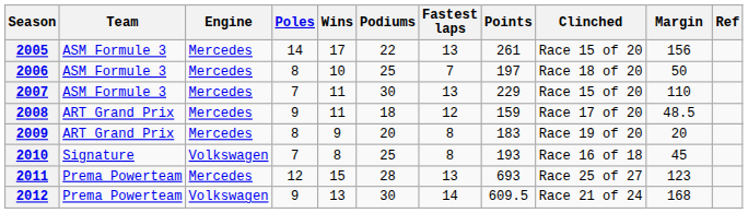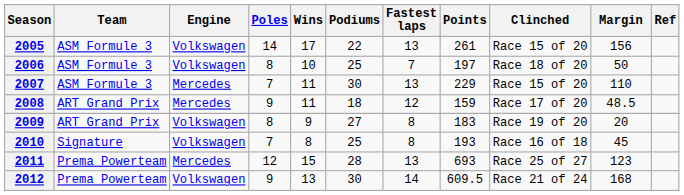 <table class="wikitable sortable" style="font-size:85%; text-align:center;">
 <tr>
 <th scope=col>Season</th>
 <th scope=col>Team</th>
 <th scope=col>Engine</th>
 <th scope=col><a href='#'>Poles</a></th>
 <th scope=col>Wins</th>
 <th scope=col>Podiums</th>
 <th scope=col width="40">Fastest laps</th>
 <th scope=col>Points</th>
 <th scope=col>Clinched</th>
 <th scope=col width="50">Margin</th>
 <th scope=col class=unsortable>Ref</th>
 </tr>
 <tr>
 <th><a href='#'>2005</a></th>
 <td align=left> <a href='#'>ASM Formule 3</a></td>
-<td align=left><a href='#'>Mercedes</a></td>
+<td align=left><a href='#'>Volkswagen</a></td>
 <td>14</td>
 <td>17</td>
 <td>22</td>
 <td>13</td>
 <td>261</td>
 <td>Race 15 of 20</td>
 <td>156</td>
 <td></td>
 </tr>
 <tr>
 <th><a href='#'>2006</a></th>
 <td align=left> <a href='#'>ASM Formule 3</a></td>
-<td align=left><a href='#'>Mercedes</a></td>
+<td align=left><a href='#'>Volkswagen</a></td>
 <td>8</td>
 <td>10</td>
 <td>25</td>
 <td>7</td>
 <td>197</td>
 <td>Race 18 of 20</td>
 <td>50</td>
 <td></td>
 </tr>
 <tr>
 <th><a href='#'>2007</a></th>
 <td align=left> <a href='#'>ASM Formule 3</a></td>
 <td align=left><a href='#'>Mercedes</a></td>
 <td>7</td>
 <td>11</td>
 <td>30</td>
 <td>13</td>
 <td>229</td>
 <td>Race 15 of 20</td>
 <td>110</td>
 <td></td>
 </tr>
 <tr>
 <th><a href='#'>2008</a></th>
 <td align=left> <a href='#'>ART Grand Prix</a></td>
 <td align=left><a href='#'>Mercedes</a></td>
 <td>9</td>
 <td>11</td>
 <td>18</td>
 <td>12</td>
 <td>159</td>
 <td>Race 17 of 20</td>
 <td>48.5</td>
 <td></td>
 </tr>
 <tr>
 </tr>
 <tr>
 <th><a href='#'>2009</a></th>
 <td align=left> <a href='#'>ART Grand Prix</a></td>
-<td align=left><a href='#'>Mercedes</a></td>
+<td align=left><a href='#'>Volkswagen</a></td>
 <td>8</td>
 <td>9</td>
-<td>20</td>
+<td>27</td>
 <td>8</td>
 <td>183</td>
 <td>Race 19 of 20</td>
 <td>20</td>
 <td></td>
 </tr>
 <tr>
 <th><a href='#'>2010</a></th>
 <td align=left> <a href='#'>Signature</a></td>
 <td align=left><a href='#'>Volkswagen</a></td>
 <td>7</td>
 <td>8</td>
 <td>25</td>
 <td>8</td>
 <td>193</td>
 <td>Race 16 of 18</td>
 <td>45</td>
 <td></td>
 </tr>
 <tr>
 <th><a href='#'>2011</a></th>
 <td align=left> <a href='#'>Prema Powerteam</a></td>
 <td align=left><a href='#'>Mercedes</a></td>
 <td>12</td>
 <td>15</td>
 <td>28</td>
 <td>13</td>
 <td>693</td>
 <td>Race 25 of 27</td>
 <td>123</td>
 <td></td>
 </tr>
 <tr>
 <th><a href='#'>2012</a></th>
 <td align=left> <a href='#'>Prema Powerteam</a></td>
 <td align=left><a href='#'>Volkswagen</a></td>
 <td>9</td>
 <td>13</td>
 <td>30</td>
 <td>14</td>
 <td>609.5</td>
 <td>Race 21 of 24</td>
 <td>168</td>
 <td></td>
 </tr>
 </table>
